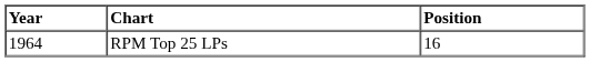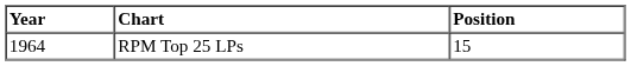 <table border=1 cellspacing=0 cellpadding=2 width="550px">
 <tr>
 <th align="left">Year</th>
 <th align="left">Chart</th>
 <th align="left">Position</th>
 </tr>
 <tr>
 <td align="left">1964</td>
 <td align="left">RPM Top 25 LPs</td>
-<td align="left">16</td>
+<td align="left">15</td>
 </tr>
 <tr>
 </tr>
 </table>
